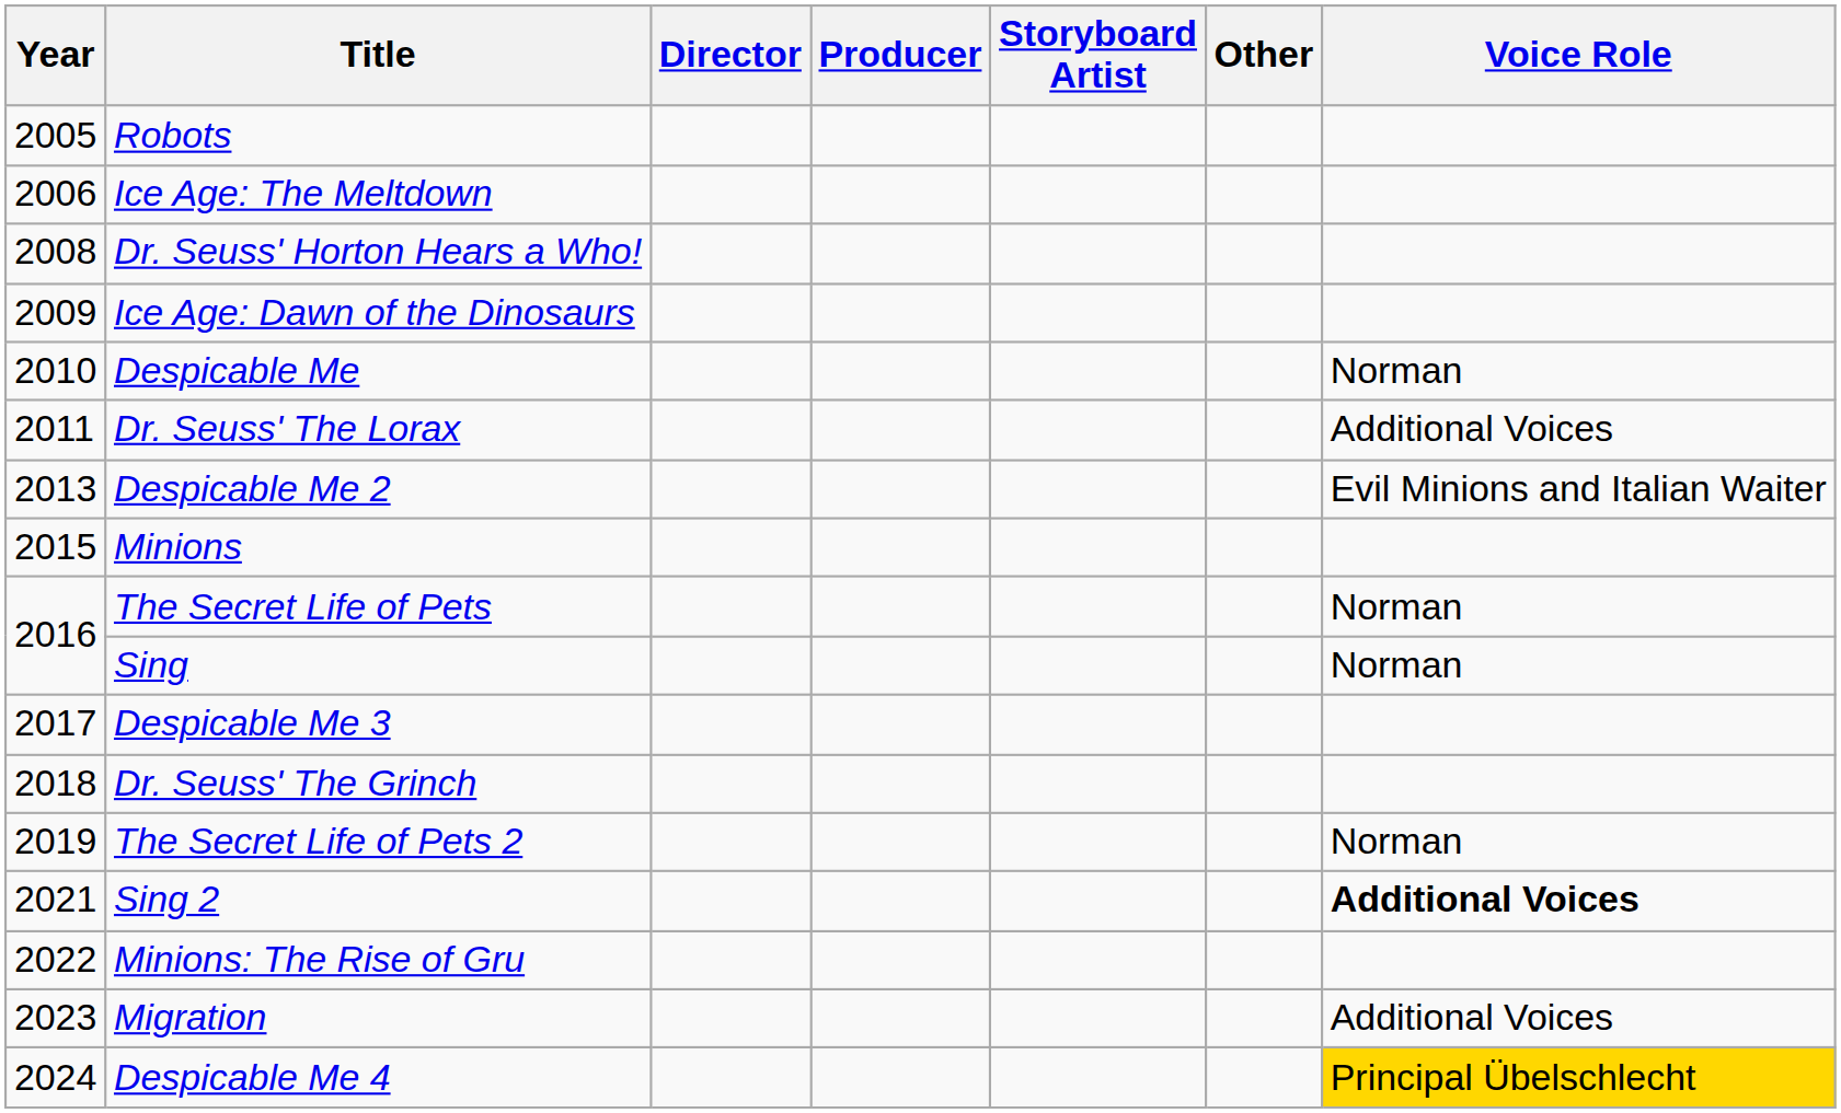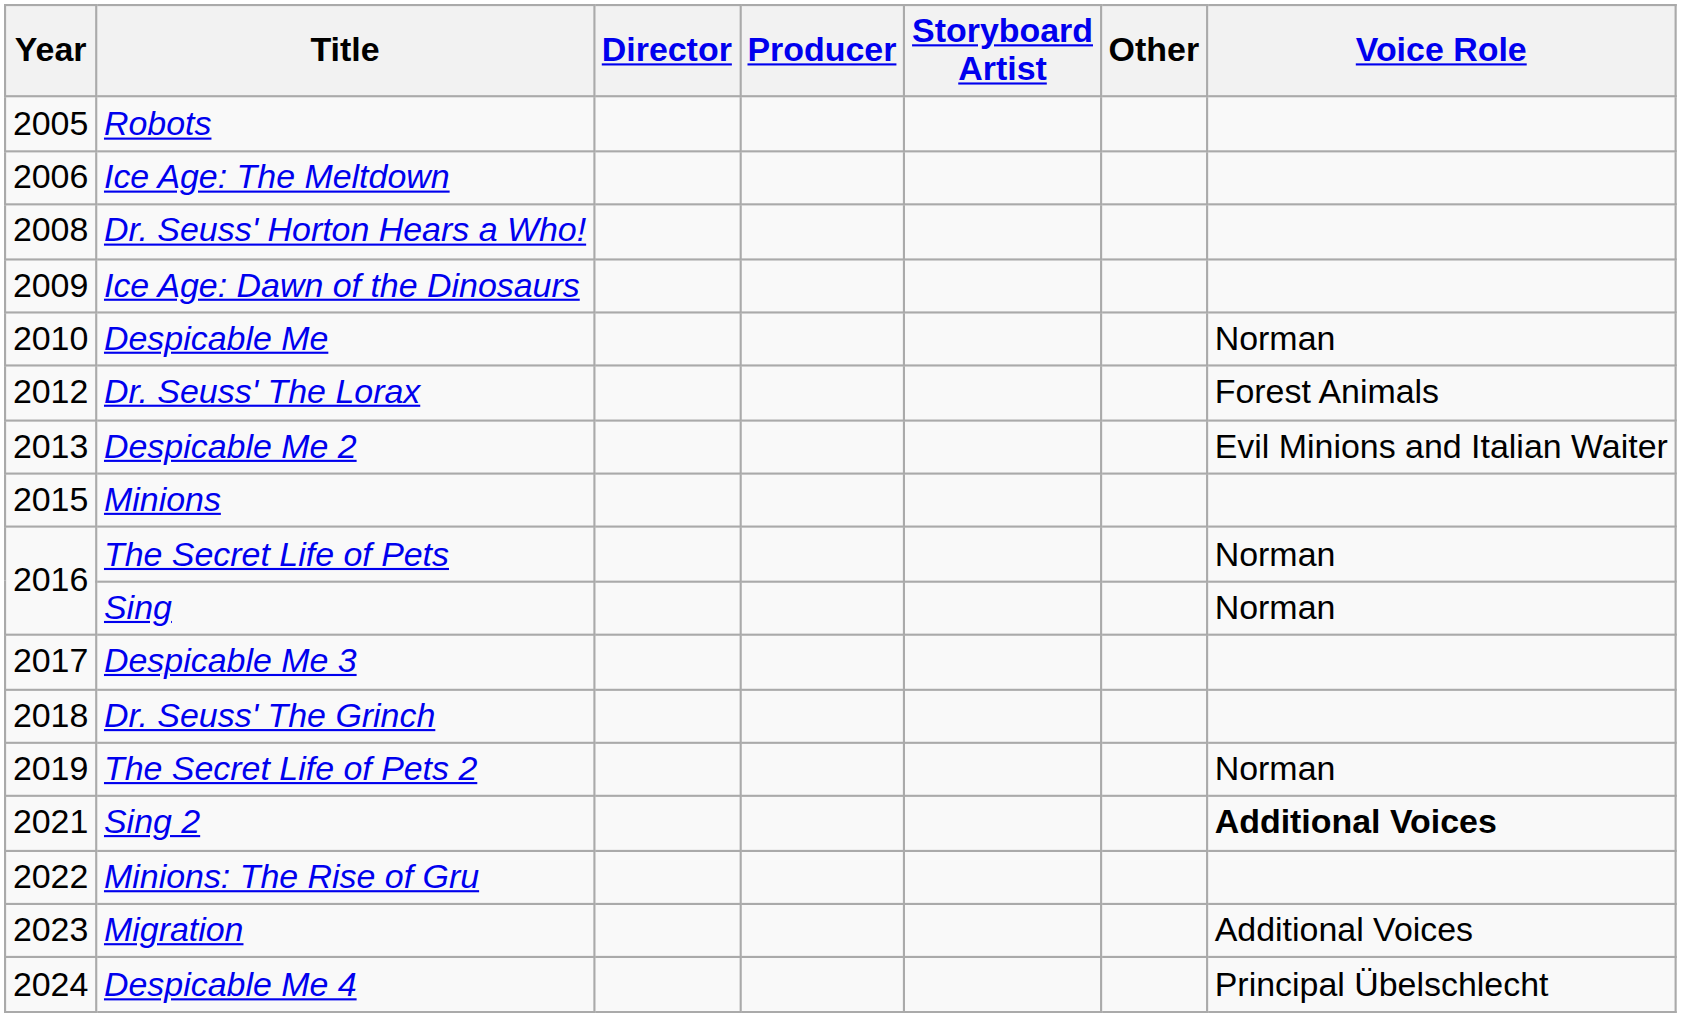 <table class="wikitable">
 <tr>
 <th>Year</th>
 <th>Title</th>
 <th><a href='#'>Director</a></th>
 <th><a href='#'>Producer</a></th>
 <th><a href='#'>Storyboard<br>Artist</a></th>
 <th>Other</th>
 <th><a href='#'>Voice Role</a></th>
 </tr>
 <tr>
 <td>2005</td>
 <td><em><a href='#'>Robots</a></em></td>
 <td></td>
 <td></td>
 <td></td>
 <td></td>
 <td></td>
 </tr>
 <tr>
 <td>2006</td>
 <td><em><a href='#'>Ice Age: The Meltdown</a></em></td>
 <td></td>
 <td></td>
 <td></td>
 <td></td>
 <td></td>
 </tr>
 <tr>
 <td>2008</td>
 <td><em><a href='#'> Dr. Seuss' Horton Hears a Who!</a></em></td>
 <td></td>
 <td></td>
 <td></td>
 <td></td>
 <td></td>
 </tr>
 <tr>
 <td>2009</td>
 <td><em><a href='#'>Ice Age: Dawn of the Dinosaurs</a></em></td>
 <td></td>
 <td></td>
 <td></td>
 <td></td>
 <td></td>
 </tr>
 <tr>
 <td>2010</td>
 <td><em><a href='#'>Despicable Me</a></em></td>
 <td></td>
 <td></td>
 <td></td>
 <td></td>
 <td>Norman</td>
 </tr>
 <tr>
-<td>2011</td>
+<td>2012</td>
 <td><em><a href='#'>Dr. Seuss' The Lorax</a></em></td>
 <td></td>
 <td></td>
 <td></td>
 <td></td>
-<td>Additional Voices</td>
+<td>Forest Animals</td>
 </tr>
 <tr>
 <td>2013</td>
 <td><em><a href='#'>Despicable Me 2</a></em></td>
 <td></td>
 <td></td>
 <td></td>
 <td></td>
 <td>Evil Minions and Italian Waiter</td>
 </tr>
 <tr>
 <td>2015</td>
 <td><em><a href='#'>Minions</a></em></td>
 <td></td>
 <td></td>
 <td></td>
 <td></td>
 <td></td>
 </tr>
 <tr>
 <td rowspan="2">2016</td>
 <td><em><a href='#'>The Secret Life of Pets</a></em></td>
 <td></td>
 <td></td>
 <td></td>
 <td></td>
 <td>Norman</td>
 </tr>
 <tr>
 <td><em><a href='#'>Sing</a></em></td>
 <td></td>
 <td></td>
 <td></td>
 <td></td>
 <td>Norman</td>
 </tr>
 <tr>
 <td>2017</td>
 <td><em><a href='#'>Despicable Me 3</a></em></td>
 <td></td>
 <td></td>
 <td></td>
 <td></td>
 <td></td>
 </tr>
 <tr>
 <td>2018</td>
 <td><em><a href='#'> Dr. Seuss' The Grinch</a></em></td>
 <td></td>
 <td></td>
 <td></td>
 <td></td>
 <td></td>
 </tr>
 <tr>
 <td>2019</td>
 <td><em><a href='#'>The Secret Life of Pets 2</a></em></td>
 <td></td>
 <td></td>
 <td></td>
 <td></td>
 <td>Norman</td>
 </tr>
 <tr>
 <td>2021</td>
 <td><em><a href='#'>Sing 2</a></em></td>
 <td></td>
 <td></td>
 <td></td>
 <td></td>
 <td><strong>Additional Voices</strong></td>
 </tr>
 <tr>
 <td>2022</td>
 <td><em><a href='#'>Minions: The Rise of Gru</a></em></td>
 <td></td>
 <td></td>
 <td></td>
 <td></td>
 <td></td>
 </tr>
 <tr>
 <td>2023</td>
 <td><em><a href='#'>Migration</a></em></td>
 <td></td>
 <td></td>
 <td></td>
 <td></td>
 <td>Additional Voices</td>
 </tr>
 <tr>
 <td>2024</td>
 <td><em><a href='#'>Despicable Me 4</a></em></td>
 <td></td>
 <td></td>
 <td></td>
 <td></td>
-<td style="background: gold;">Principal Übelschlecht</td>
+<td>Principal Übelschlecht</td>
 </tr>
 </table>
